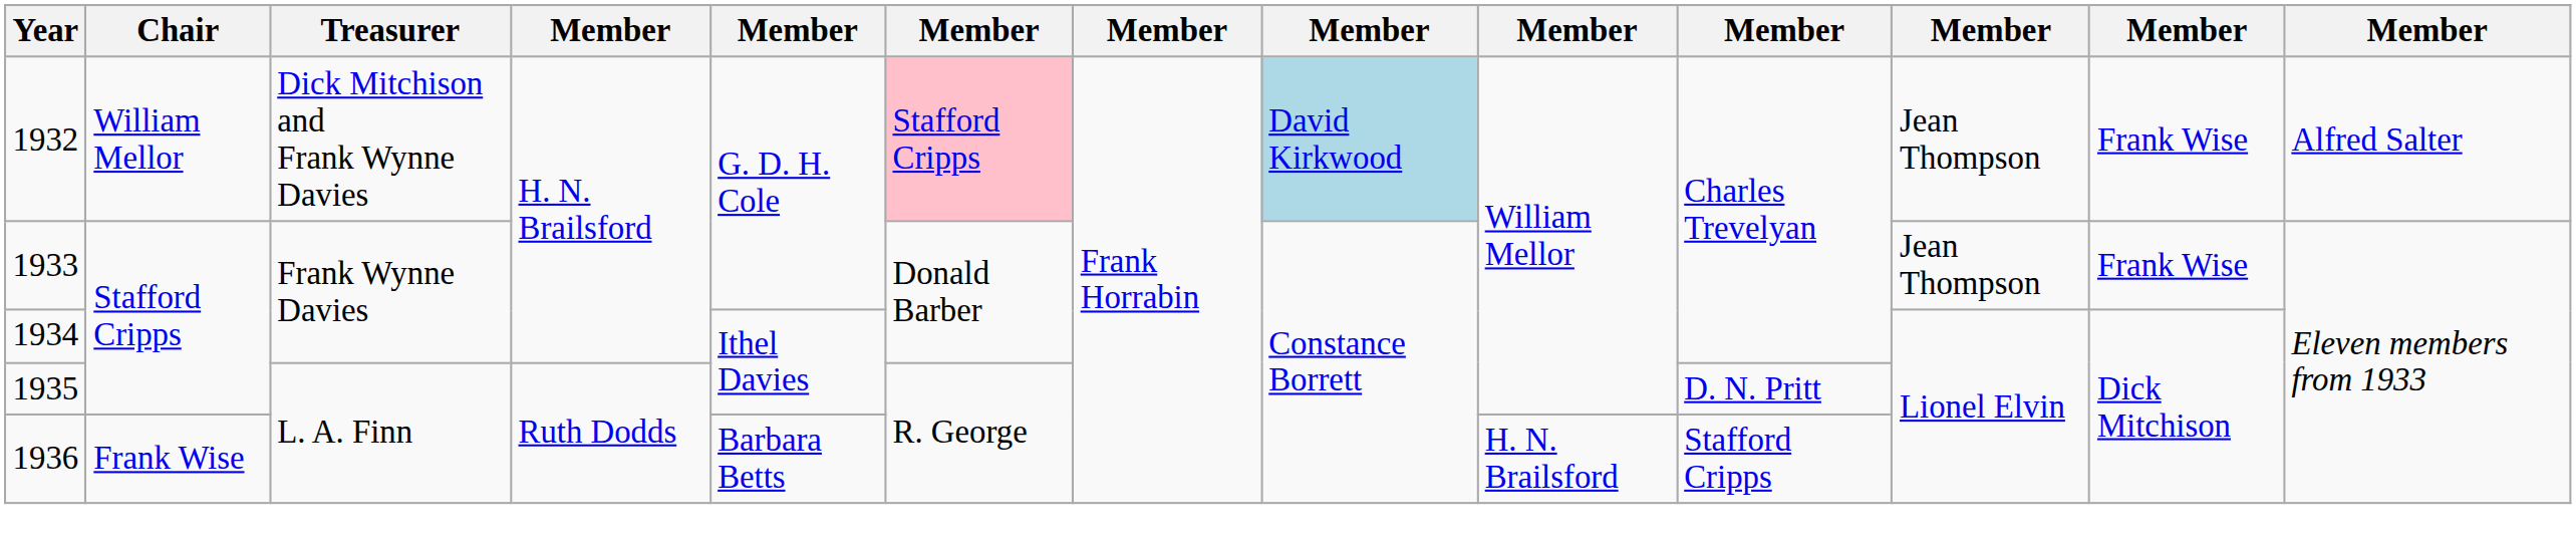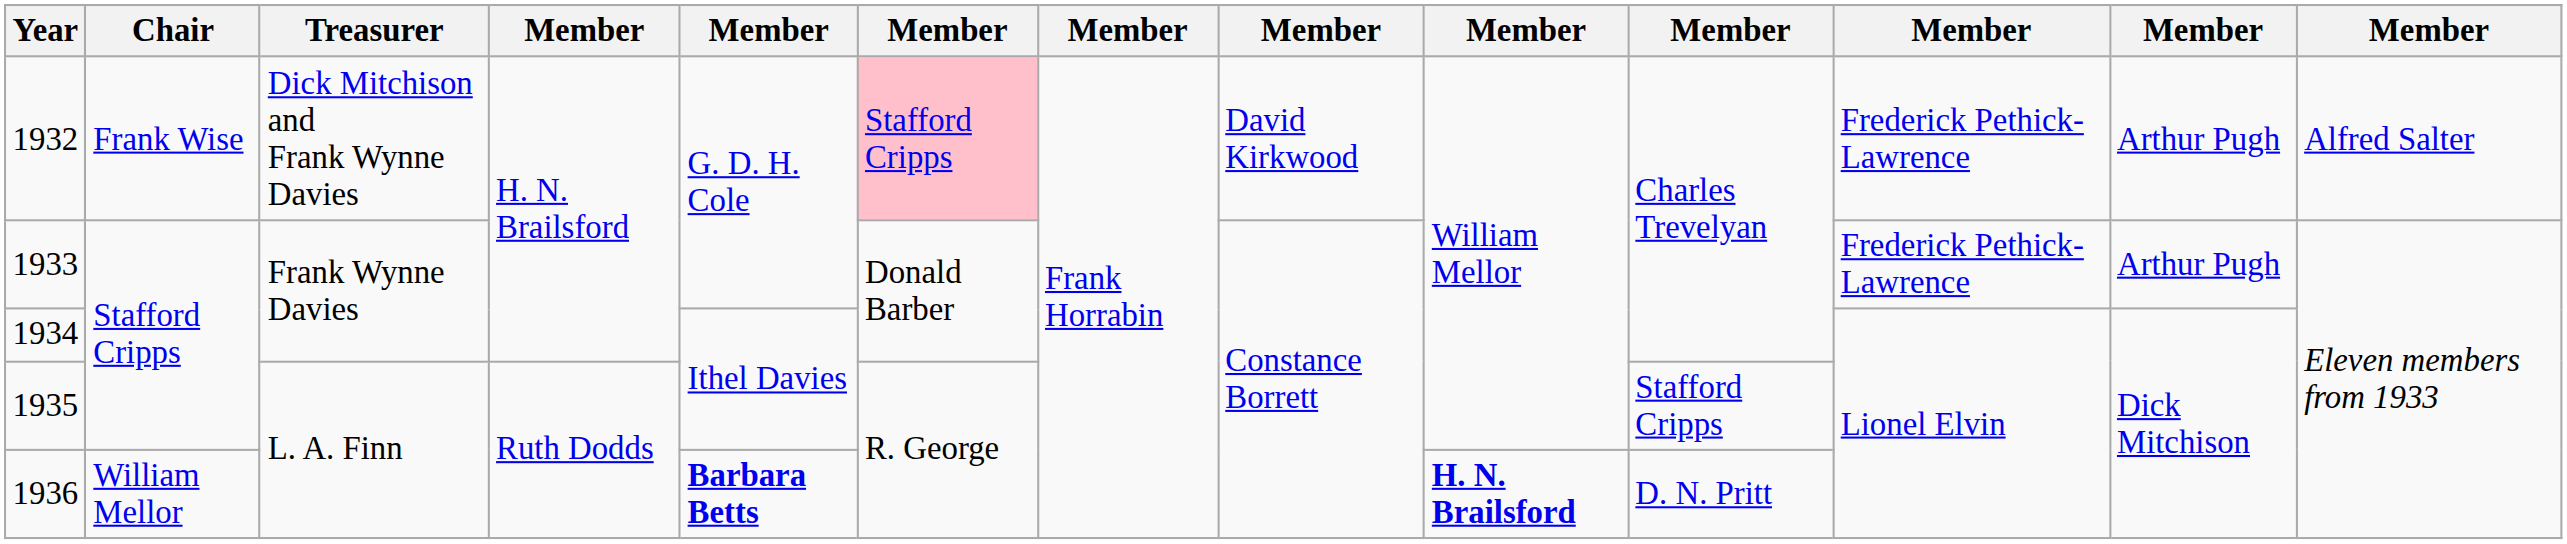 <table class="wikitable">
 <tr>
 <th>Year</th>
 <th>Chair</th>
 <th>Treasurer</th>
 <th>Member</th>
 <th>Member</th>
 <th>Member</th>
 <th>Member</th>
 <th>Member</th>
 <th>Member</th>
 <th>Member</th>
 <th>Member</th>
 <th>Member</th>
 <th>Member</th>
 </tr>
 <tr>
 <td>1932</td>
-<td><a href='#'>William Mellor</a></td>
+<td><a href='#'>Frank Wise</a></td>
 <td><a href='#'>Dick Mitchison</a> and<br>Frank Wynne Davies</td>
 <td rowspan=3><a href='#'>H. N. Brailsford</a></td>
 <td rowspan=2><a href='#'>G. D. H. Cole</a></td>
 <td style="background: pink;"><a href='#'>Stafford Cripps</a></td>
 <td rowspan=5><a href='#'>Frank Horrabin</a></td>
-<td style="background: lightblue;"><a href='#'>David Kirkwood</a></td>
+<td><a href='#'>David Kirkwood</a></td>
 <td rowspan=4><a href='#'>William Mellor</a></td>
 <td rowspan=3><a href='#'>Charles Trevelyan</a></td>
-<td>Jean Thompson</td>
-<td><a href='#'>Frank Wise</a></td>
+<td><a href='#'>Frederick Pethick-Lawrence</a></td>
+<td><a href='#'>Arthur Pugh</a></td>
 <td><a href='#'>Alfred Salter</a></td>
 </tr>
 <tr>
 <td>1933</td>
 <td rowspan=3><a href='#'>Stafford Cripps</a></td>
 <td rowspan=2>Frank Wynne Davies</td>
 <td rowspan=2>Donald Barber</td>
 <td rowspan=4><a href='#'>Constance Borrett</a></td>
-<td>Jean Thompson</td>
-<td><a href='#'>Frank Wise</a></td>
+<td><a href='#'>Frederick Pethick-Lawrence</a></td>
+<td><a href='#'>Arthur Pugh</a></td>
 <td rowspan=4><em>Eleven members from 1933</em></td>
 </tr>
 <tr>
 <td>1934</td>
 <td rowspan=2><a href='#'>Ithel Davies</a></td>
 <td rowspan=3><a href='#'>Lionel Elvin</a></td>
 <td rowspan=3><a href='#'>Dick Mitchison</a></td>
 </tr>
 <tr>
 <td>1935</td>
 <td rowspan=2>L. A. Finn</td>
 <td rowspan=2><a href='#'>Ruth Dodds</a></td>
 <td rowspan=2>R. George</td>
-<td><a href='#'>D. N. Pritt</a></td>
+<td><a href='#'>Stafford Cripps</a></td>
 </tr>
 <tr>
 <td>1936</td>
-<td><a href='#'>Frank Wise</a></td>
-<td><a href='#'>Barbara Betts</a></td>
-<td><a href='#'>H. N. Brailsford</a></td>
-<td><a href='#'>Stafford Cripps</a></td>
+<td><a href='#'>William Mellor</a></td>
+<td><strong><a href='#'>Barbara Betts</a></strong></td>
+<td><strong><a href='#'>H. N. Brailsford</a></strong></td>
+<td><a href='#'>D. N. Pritt</a></td>
 </tr>
 </table>
